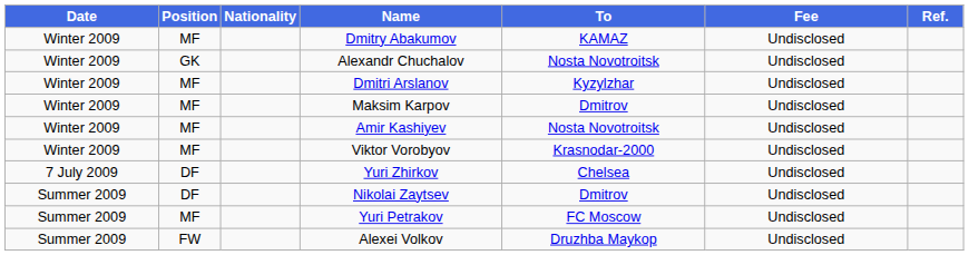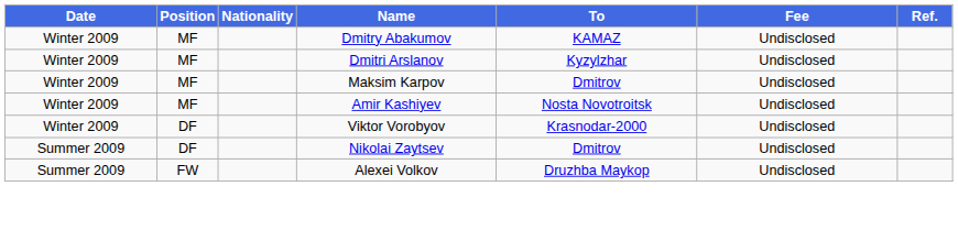 <table class="wikitable"  style="text-align:center; font-size:90%; ">
 <tr>
 <th style="background:#4169E1; color:white; width:150px;">Date</th>
 <th style="background:#4169E1; color:white; width:50px;">Position</th>
 <th style="background:#4169E1; color:white; width:50px;">Nationality</th>
 <th style="background:#4169E1; color:white; width:200px;">Name</th>
 <th style="background:#4169E1; color:white; width:200px;">To</th>
 <th style="background:#4169E1; color:white; width:200px;">Fee</th>
 <th style="background:#4169E1; color:white; width:50px;">Ref.</th>
 </tr>
 <tr>
 <td>Winter 2009</td>
 <td>MF</td>
 <td></td>
 <td><a href='#'>Dmitry Abakumov</a></td>
 <td><a href='#'>KAMAZ</a></td>
-<td>Undisclosed</td>
-<td></td>
-</tr>
-<tr>
-<td>Winter 2009</td>
-<td>GK</td>
-<td></td>
-<td>Alexandr Chuchalov</td>
-<td><a href='#'>Nosta Novotroitsk</a></td>
 <td>Undisclosed</td>
 <td></td>
 </tr>
 <tr>
 <td>Winter 2009</td>
 <td>MF</td>
 <td></td>
 <td><a href='#'>Dmitri Arslanov</a></td>
 <td><a href='#'>Kyzylzhar</a></td>
 <td>Undisclosed</td>
 <td></td>
 </tr>
 <tr>
 <td>Winter 2009</td>
 <td>MF</td>
 <td></td>
 <td>Maksim Karpov</td>
 <td><a href='#'>Dmitrov</a></td>
 <td>Undisclosed</td>
 <td></td>
 </tr>
 <tr>
 <td>Winter 2009</td>
 <td>MF</td>
 <td></td>
 <td><a href='#'>Amir Kashiyev</a></td>
 <td><a href='#'>Nosta Novotroitsk</a></td>
 <td>Undisclosed</td>
 <td></td>
 </tr>
 <tr>
 <td>Winter 2009</td>
-<td>MF</td>
+<td>DF</td>
 <td></td>
 <td>Viktor Vorobyov</td>
 <td><a href='#'>Krasnodar-2000</a></td>
-<td>Undisclosed</td>
-<td></td>
-</tr>
-<tr>
-<td>7 July 2009</td>
-<td>DF</td>
-<td></td>
-<td><a href='#'>Yuri Zhirkov</a></td>
-<td><a href='#'>Chelsea</a></td>
 <td>Undisclosed</td>
 <td></td>
 </tr>
 <tr>
 <td>Summer 2009</td>
 <td>DF</td>
 <td></td>
 <td><a href='#'>Nikolai Zaytsev</a></td>
 <td><a href='#'>Dmitrov</a></td>
 <td>Undisclosed</td>
 <td></td>
 </tr>
 <tr>
 <td>Summer 2009</td>
-<td>MF</td>
-<td></td>
-<td><a href='#'>Yuri Petrakov</a></td>
-<td><a href='#'>FC Moscow</a></td>
-<td>Undisclosed</td>
-<td></td>
-</tr>
-<tr>
-<td>Summer 2009</td>
 <td>FW</td>
 <td></td>
 <td>Alexei Volkov</td>
 <td><a href='#'>Druzhba Maykop</a></td>
 <td>Undisclosed</td>
 <td></td>
 </tr>
 </table>
